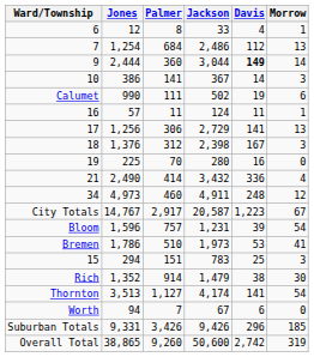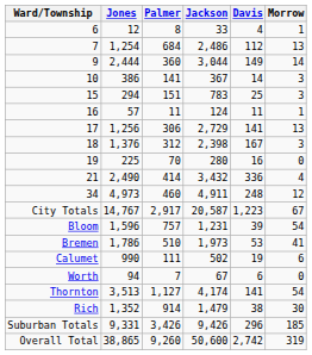 <table class="wikitable" style="text-align:right">
 <tr>
 <th>Ward/Township</th>
 <th><a href='#'>Jones</a></th>
 <th><a href='#'>Palmer</a></th>
 <th><a href='#'>Jackson</a></th>
 <th><a href='#'>Davis</a></th>
 <th>Morrow</th>
 </tr>
 <tr>
 <td>6</td>
 <td>12</td>
 <td>8</td>
 <td>33</td>
 <td>4</td>
 <td>1</td>
 </tr>
 <tr>
 <td>7</td>
 <td>1,254</td>
 <td>684</td>
 <td>2,486</td>
 <td>112</td>
 <td>13</td>
 </tr>
 <tr>
 <td>9</td>
 <td>2,444</td>
 <td>360</td>
 <td>3,044</td>
-<td><strong>149</strong></td>
+<td>149</td>
 <td>14</td>
 </tr>
 <tr>
 <td>10</td>
 <td>386</td>
 <td>141</td>
 <td>367</td>
 <td>14</td>
 <td>3</td>
 </tr>
 <tr>
-<td><a href='#'>Calumet</a></td>
-<td>990</td>
-<td>111</td>
-<td>502</td>
-<td>19</td>
-<td>6</td>
+<td>15</td>
+<td>294</td>
+<td>151</td>
+<td>783</td>
+<td>25</td>
+<td>3</td>
 </tr>
 <tr>
 <td>16</td>
 <td>57</td>
 <td>11</td>
 <td>124</td>
 <td>11</td>
 <td>1</td>
 </tr>
 <tr>
 <td>17</td>
 <td>1,256</td>
 <td>306</td>
 <td>2,729</td>
 <td>141</td>
 <td>13</td>
 </tr>
 <tr>
 <td>18</td>
 <td>1,376</td>
 <td>312</td>
 <td>2,398</td>
 <td>167</td>
 <td>3</td>
 </tr>
 <tr>
 <td>19</td>
 <td>225</td>
 <td>70</td>
 <td>280</td>
 <td>16</td>
 <td>0</td>
 </tr>
 <tr>
 <td>21</td>
 <td>2,490</td>
 <td>414</td>
 <td>3,432</td>
 <td>336</td>
 <td>4</td>
 </tr>
 <tr>
 <td>34</td>
 <td>4,973</td>
 <td>460</td>
 <td>4,911</td>
 <td>248</td>
 <td>12</td>
 </tr>
 <tr>
 <td>City Totals</td>
 <td>14,767</td>
 <td>2,917</td>
 <td>20,587</td>
 <td>1,223</td>
 <td>67</td>
 </tr>
 <tr>
 <td><a href='#'>Bloom</a></td>
 <td>1,596</td>
 <td>757</td>
 <td>1,231</td>
 <td>39</td>
 <td>54</td>
 </tr>
 <tr>
 <td><a href='#'>Bremen</a></td>
 <td>1,786</td>
 <td>510</td>
 <td>1,973</td>
 <td>53</td>
 <td>41</td>
 </tr>
 <tr>
-<td>15</td>
-<td>294</td>
-<td>151</td>
-<td>783</td>
-<td>25</td>
-<td>3</td>
+<td><a href='#'>Calumet</a></td>
+<td>990</td>
+<td>111</td>
+<td>502</td>
+<td>19</td>
+<td>6</td>
 </tr>
 <tr>
-<td><a href='#'>Rich</a></td>
-<td>1,352</td>
-<td>914</td>
-<td>1,479</td>
-<td>38</td>
-<td>30</td>
+<td><a href='#'>Worth</a></td>
+<td>94</td>
+<td>7</td>
+<td>67</td>
+<td>6</td>
+<td>0</td>
 </tr>
 <tr>
 <td><a href='#'>Thornton</a></td>
 <td>3,513</td>
 <td>1,127</td>
 <td>4,174</td>
 <td>141</td>
 <td>54</td>
 </tr>
 <tr>
-<td><a href='#'>Worth</a></td>
-<td>94</td>
-<td>7</td>
-<td>67</td>
-<td>6</td>
-<td>0</td>
+<td><a href='#'>Rich</a></td>
+<td>1,352</td>
+<td>914</td>
+<td>1,479</td>
+<td>38</td>
+<td>30</td>
 </tr>
 <tr>
 <td>Suburban Totals</td>
 <td>9,331</td>
 <td>3,426</td>
 <td>9,426</td>
 <td>296</td>
 <td>185</td>
 </tr>
 <tr>
 <td>Overall Total</td>
 <td>38,865</td>
 <td>9,260</td>
 <td>50,600</td>
 <td>2,742</td>
 <td>319</td>
 </tr>
 </table>
